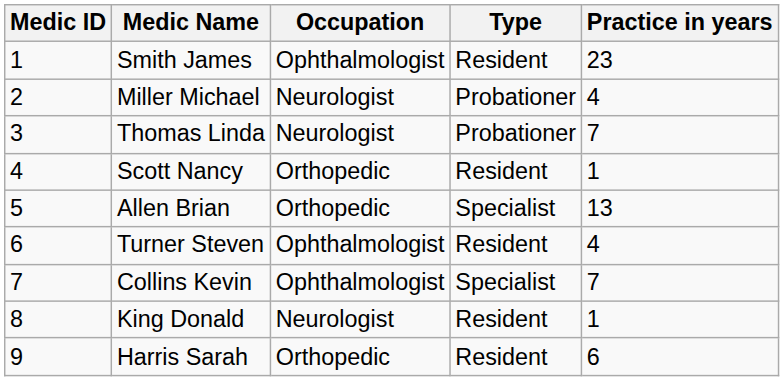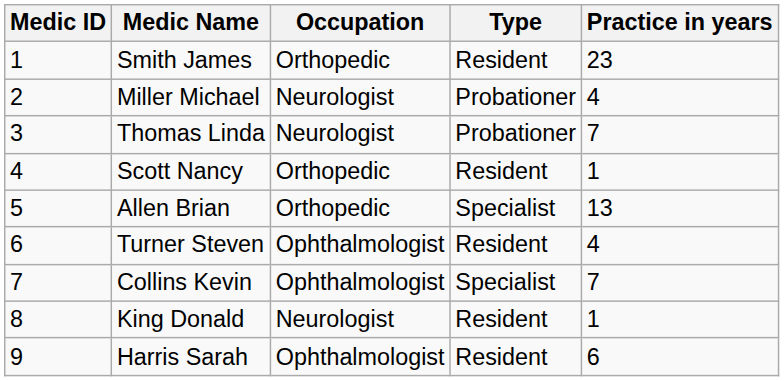 <table class="wikitable">
 <tr>
 <th>Medic ID</th>
 <th>Medic Name</th>
 <th>Occupation</th>
 <th>Type</th>
 <th>Practice in years</th>
 </tr>
 <tr>
 <td>1</td>
 <td>Smith James</td>
-<td>Ophthalmologist</td>
+<td>Orthopedic</td>
 <td>Resident</td>
 <td>23</td>
 </tr>
 <tr>
 <td>2</td>
 <td>Miller Michael</td>
 <td>Neurologist</td>
 <td>Probationer</td>
 <td>4</td>
 </tr>
 <tr>
 <td>3</td>
 <td>Thomas Linda</td>
 <td>Neurologist</td>
 <td>Probationer</td>
 <td>7</td>
 </tr>
 <tr>
 <td>4</td>
 <td>Scott Nancy</td>
 <td>Orthopedic</td>
 <td>Resident</td>
 <td>1</td>
 </tr>
 <tr>
 <td>5</td>
 <td>Allen Brian</td>
 <td>Orthopedic</td>
 <td>Specialist</td>
 <td>13</td>
 </tr>
 <tr>
 <td>6</td>
 <td>Turner Steven</td>
 <td>Ophthalmologist</td>
 <td>Resident</td>
 <td>4</td>
 </tr>
 <tr>
 <td>7</td>
 <td>Collins Kevin</td>
 <td>Ophthalmologist</td>
 <td>Specialist</td>
 <td>7</td>
 </tr>
 <tr>
 <td>8</td>
 <td>King Donald</td>
 <td>Neurologist</td>
 <td>Resident</td>
 <td>1</td>
 </tr>
 <tr>
 <td>9</td>
 <td>Harris Sarah</td>
-<td>Orthopedic</td>
+<td>Ophthalmologist</td>
 <td>Resident</td>
 <td>6</td>
 </tr>
 </table>
